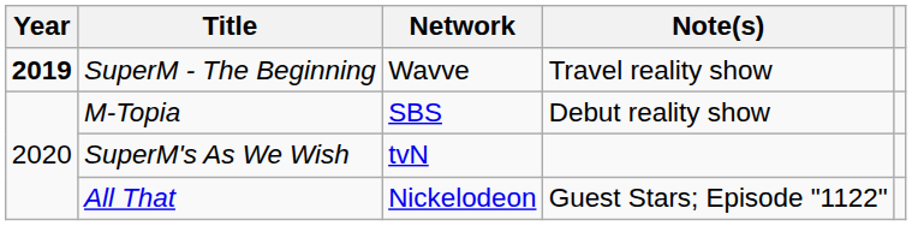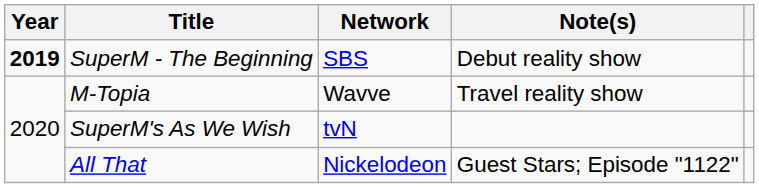 <table class="wikitable plainrowheaders">
 <tr>
 <th>Year</th>
 <th>Title</th>
 <th>Network</th>
 <th>Note(s)</th>
 <th></th>
 </tr>
 <tr>
 <td><strong>2019</strong></td>
 <td><em>SuperM - The Beginning</em></td>
-<td>Wavve</td>
-<td>Travel reality show</td>
+<td><a href='#'>SBS</a></td>
+<td>Debut reality show</td>
 <td></td>
 </tr>
 <tr>
 <td rowspan="3">2020</td>
 <td><em>M-Topia</em></td>
-<td><a href='#'>SBS</a></td>
-<td>Debut reality show</td>
+<td>Wavve</td>
+<td>Travel reality show</td>
 <td></td>
 </tr>
 <tr>
 <td><em>SuperM's As We Wish</em></td>
 <td><a href='#'>tvN</a></td>
 <td></td>
 <td></td>
 </tr>
 <tr>
 <td><a href='#'><em>All That</em></a></td>
 <td><a href='#'>Nickelodeon</a></td>
 <td>Guest Stars; Episode "1122"</td>
 <td></td>
 </tr>
 </table>
